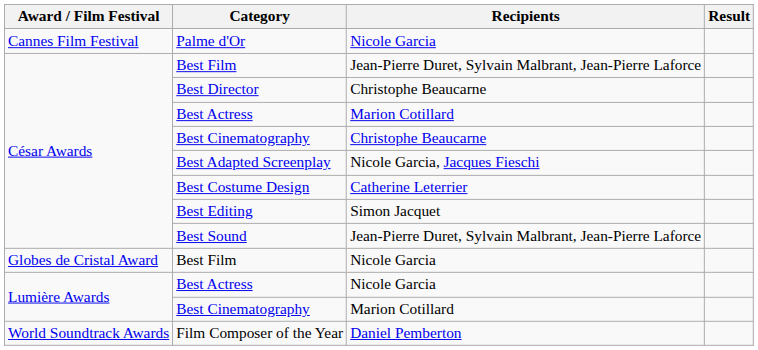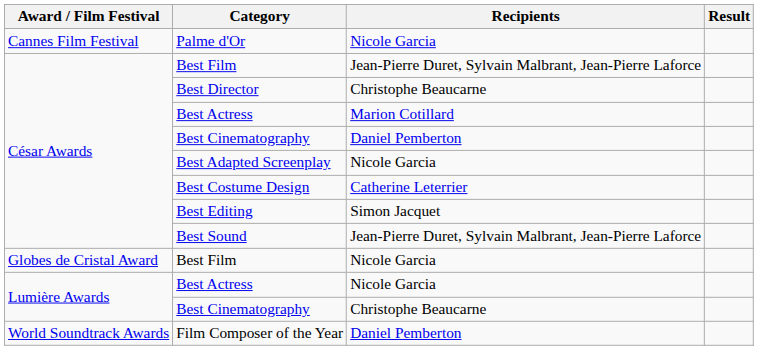 <table class="wikitable plainrowheaders sortable">
 <tr>
 <th scope="col">Award / Film Festival</th>
 <th scope="col">Category</th>
 <th scope="col">Recipients</th>
 <th scope="col">Result</th>
 </tr>
 <tr>
 <td><a href='#'>Cannes Film Festival</a></td>
 <td><a href='#'>Palme d'Or</a></td>
 <td><a href='#'>Nicole Garcia</a></td>
 <td></td>
 </tr>
 <tr>
 <td rowspan=8><a href='#'>César Awards</a></td>
 <td><a href='#'>Best Film</a></td>
 <td>Jean-Pierre Duret, Sylvain Malbrant, Jean-Pierre Laforce</td>
 <td></td>
 </tr>
 <tr>
 <td><a href='#'>Best Director</a></td>
 <td>Christophe Beaucarne</td>
 <td></td>
 </tr>
 <tr>
 <td><a href='#'>Best Actress</a></td>
 <td><a href='#'>Marion Cotillard</a></td>
 <td></td>
 </tr>
 <tr>
 <td><a href='#'>Best Cinematography</a></td>
-<td><a href='#'>Christophe Beaucarne</a></td>
+<td><a href='#'>Daniel Pemberton</a></td>
 <td></td>
 </tr>
 <tr>
 <td><a href='#'>Best Adapted Screenplay</a></td>
-<td>Nicole Garcia, <a href='#'>Jacques Fieschi</a></td>
+<td>Nicole Garcia</td>
 <td></td>
 </tr>
 <tr>
 <td><a href='#'>Best Costume Design</a></td>
 <td><a href='#'>Catherine Leterrier</a></td>
 <td></td>
 </tr>
 <tr>
 <td><a href='#'>Best Editing</a></td>
 <td>Simon Jacquet</td>
 <td></td>
 </tr>
 <tr>
 <td><a href='#'>Best Sound</a></td>
 <td>Jean-Pierre Duret, Sylvain Malbrant, Jean-Pierre Laforce</td>
 <td></td>
 </tr>
 <tr>
 <td><a href='#'>Globes de Cristal Award</a></td>
 <td>Best Film</td>
 <td>Nicole Garcia</td>
 <td></td>
 </tr>
 <tr>
 <td rowspan=2><a href='#'>Lumière Awards</a></td>
 <td><a href='#'>Best Actress</a></td>
 <td>Nicole Garcia</td>
 <td></td>
 </tr>
 <tr>
 <td><a href='#'>Best Cinematography</a></td>
-<td>Marion Cotillard</td>
+<td>Christophe Beaucarne</td>
 <td></td>
 </tr>
 <tr>
 <td><a href='#'>World Soundtrack Awards</a></td>
 <td>Film Composer of the Year</td>
 <td><a href='#'>Daniel Pemberton</a></td>
 <td></td>
 </tr>
 </table>
